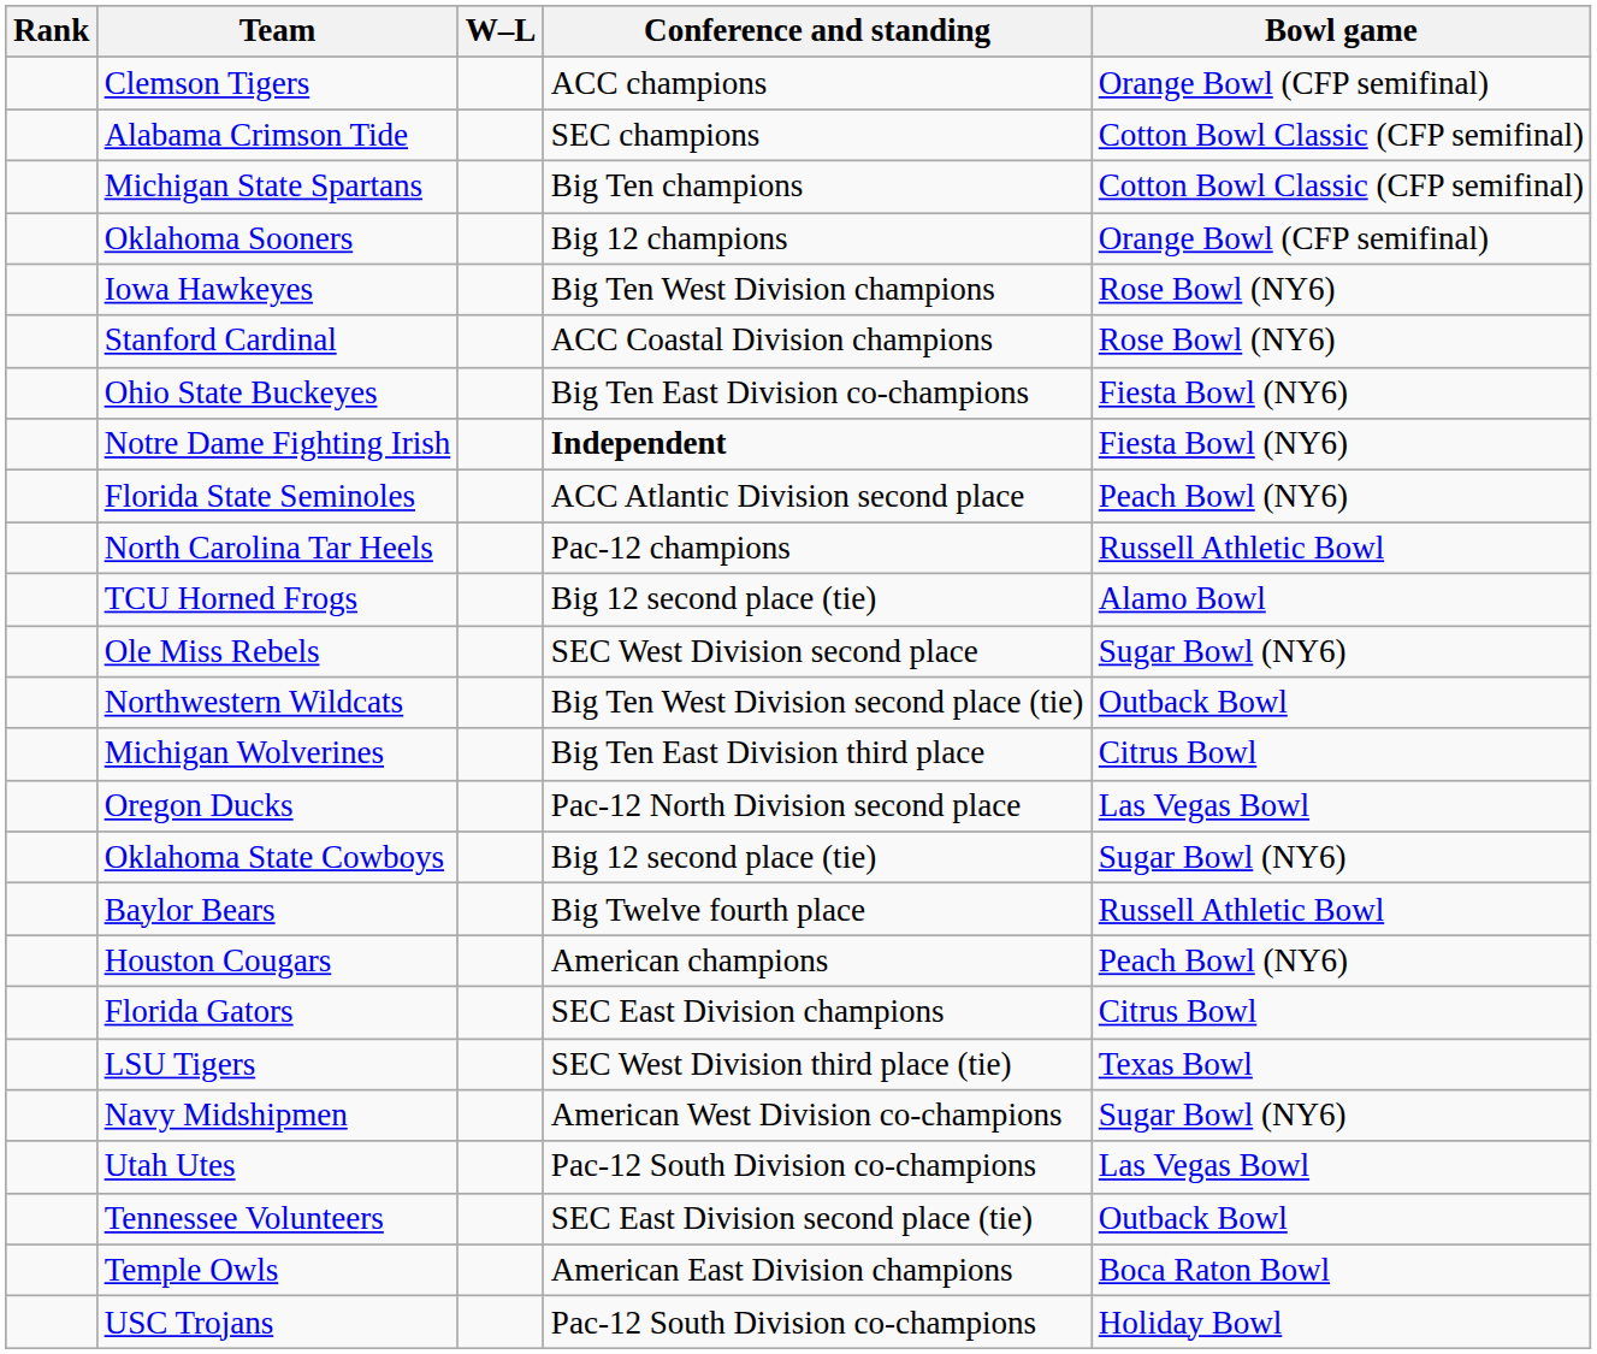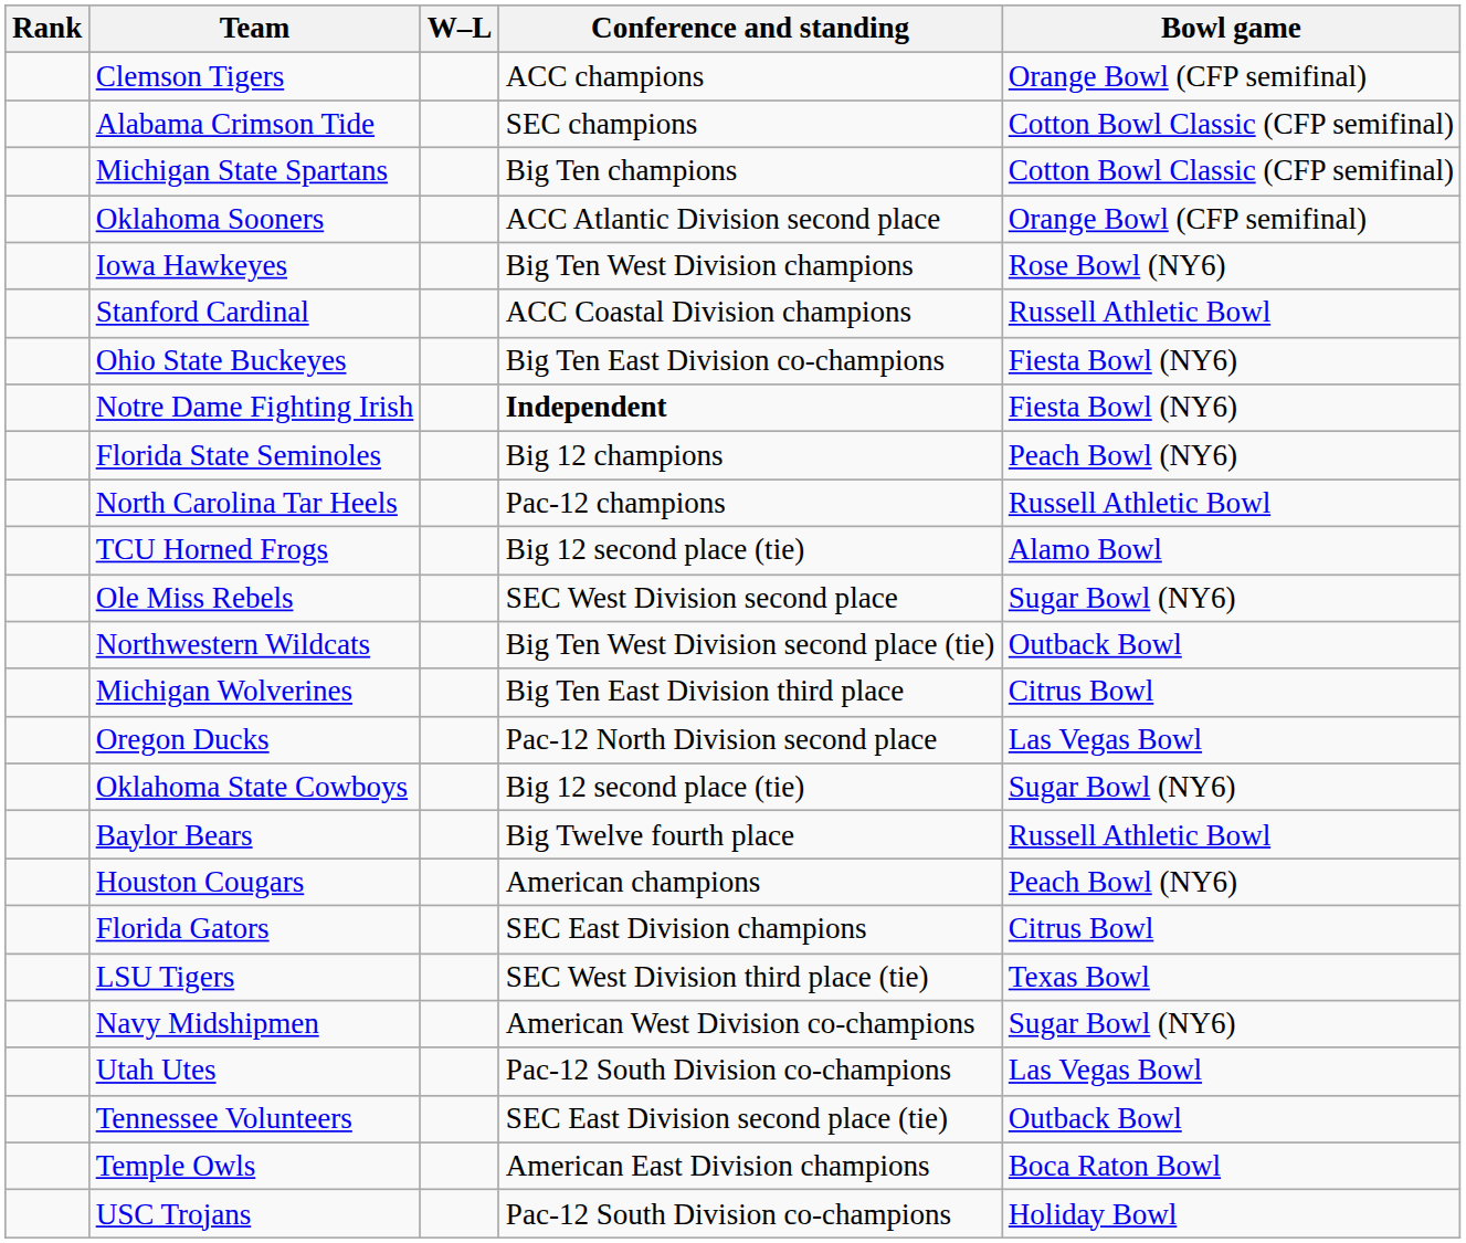 <table class="wikitable">
 <tr>
 <th>Rank</th>
 <th>Team</th>
 <th>W–L</th>
 <th>Conference and standing</th>
 <th>Bowl game</th>
 </tr>
 <tr>
 <td></td>
 <td><a href='#'>Clemson Tigers</a></td>
 <td></td>
 <td>ACC champions</td>
 <td><a href='#'>Orange Bowl</a> (CFP semifinal)</td>
 </tr>
 <tr>
 <td></td>
 <td><a href='#'>Alabama Crimson Tide</a></td>
 <td></td>
 <td>SEC champions</td>
 <td><a href='#'>Cotton Bowl Classic</a> (CFP semifinal)</td>
 </tr>
 <tr>
 <td></td>
 <td><a href='#'>Michigan State Spartans</a></td>
 <td></td>
 <td>Big Ten champions</td>
 <td><a href='#'>Cotton Bowl Classic</a> (CFP semifinal)</td>
 </tr>
 <tr>
 <td></td>
 <td><a href='#'>Oklahoma Sooners</a></td>
 <td></td>
-<td>Big 12 champions</td>
+<td>ACC Atlantic Division second place</td>
 <td><a href='#'>Orange Bowl</a> (CFP semifinal)</td>
 </tr>
 <tr>
 <td></td>
 <td><a href='#'>Iowa Hawkeyes</a></td>
 <td></td>
 <td>Big Ten West Division champions</td>
 <td><a href='#'>Rose Bowl</a> (NY6)</td>
 </tr>
 <tr>
 <td></td>
 <td><a href='#'>Stanford Cardinal</a></td>
 <td></td>
 <td>ACC Coastal Division champions</td>
-<td><a href='#'>Rose Bowl</a> (NY6)</td>
+<td><a href='#'>Russell Athletic Bowl</a></td>
 </tr>
 <tr>
 <td></td>
 <td><a href='#'>Ohio State Buckeyes</a></td>
 <td></td>
 <td>Big Ten East Division co-champions</td>
 <td><a href='#'>Fiesta Bowl</a> (NY6)</td>
 </tr>
 <tr>
 <td></td>
 <td><a href='#'>Notre Dame Fighting Irish</a></td>
 <td></td>
 <td><strong>Independent</strong></td>
 <td><a href='#'>Fiesta Bowl</a> (NY6)</td>
 </tr>
 <tr>
 <td></td>
 <td><a href='#'>Florida State Seminoles</a></td>
 <td></td>
-<td>ACC Atlantic Division second place</td>
+<td>Big 12 champions</td>
 <td><a href='#'>Peach Bowl</a> (NY6)</td>
 </tr>
 <tr>
 <td></td>
 <td><a href='#'>North Carolina Tar Heels</a></td>
 <td></td>
 <td>Pac-12 champions</td>
 <td><a href='#'>Russell Athletic Bowl</a></td>
 </tr>
 <tr>
 <td></td>
 <td><a href='#'>TCU Horned Frogs</a></td>
 <td></td>
 <td>Big 12 second place (tie)</td>
 <td><a href='#'>Alamo Bowl</a></td>
 </tr>
 <tr>
 <td></td>
 <td><a href='#'>Ole Miss Rebels</a></td>
 <td></td>
 <td>SEC West Division second place</td>
 <td><a href='#'>Sugar Bowl</a> (NY6)</td>
 </tr>
 <tr>
 <td></td>
 <td><a href='#'>Northwestern Wildcats</a></td>
 <td></td>
 <td>Big Ten West Division second place (tie)</td>
 <td><a href='#'>Outback Bowl</a></td>
 </tr>
 <tr>
 <td></td>
 <td><a href='#'>Michigan Wolverines</a></td>
 <td></td>
 <td>Big Ten East Division third place</td>
 <td><a href='#'>Citrus Bowl</a></td>
 </tr>
 <tr>
 <td></td>
 <td><a href='#'>Oregon Ducks</a></td>
 <td></td>
 <td>Pac-12 North Division second place</td>
 <td><a href='#'>Las Vegas Bowl</a></td>
 </tr>
 <tr>
 <td></td>
 <td><a href='#'>Oklahoma State Cowboys</a></td>
 <td></td>
 <td>Big 12 second place (tie)</td>
 <td><a href='#'>Sugar Bowl</a> (NY6)</td>
 </tr>
 <tr>
 <td></td>
 <td><a href='#'>Baylor Bears</a></td>
 <td></td>
 <td>Big Twelve fourth place</td>
 <td><a href='#'>Russell Athletic Bowl</a></td>
 </tr>
 <tr>
 <td></td>
 <td><a href='#'>Houston Cougars</a></td>
 <td></td>
 <td>American champions</td>
 <td><a href='#'>Peach Bowl</a> (NY6)</td>
 </tr>
 <tr>
 <td></td>
 <td><a href='#'>Florida Gators</a></td>
 <td></td>
 <td>SEC East Division champions</td>
 <td><a href='#'>Citrus Bowl</a></td>
 </tr>
 <tr>
 <td></td>
 <td><a href='#'>LSU Tigers</a></td>
 <td></td>
 <td>SEC West Division third place (tie)</td>
 <td><a href='#'>Texas Bowl</a></td>
 </tr>
 <tr>
 <td></td>
 <td><a href='#'>Navy Midshipmen</a></td>
 <td></td>
 <td>American West Division co-champions</td>
 <td><a href='#'>Sugar Bowl</a> (NY6)</td>
 </tr>
 <tr>
 <td></td>
 <td><a href='#'>Utah Utes</a></td>
 <td></td>
 <td>Pac-12 South Division co-champions</td>
 <td><a href='#'>Las Vegas Bowl</a></td>
 </tr>
 <tr>
 <td></td>
 <td><a href='#'>Tennessee Volunteers</a></td>
 <td></td>
 <td>SEC East Division second place (tie)</td>
 <td><a href='#'>Outback Bowl</a></td>
 </tr>
 <tr>
 <td></td>
 <td><a href='#'>Temple Owls</a></td>
 <td></td>
 <td>American East Division champions</td>
 <td><a href='#'>Boca Raton Bowl</a></td>
 </tr>
 <tr>
 <td></td>
 <td><a href='#'>USC Trojans</a></td>
 <td></td>
 <td>Pac-12 South Division co-champions</td>
 <td><a href='#'>Holiday Bowl</a></td>
 </tr>
 </table>
